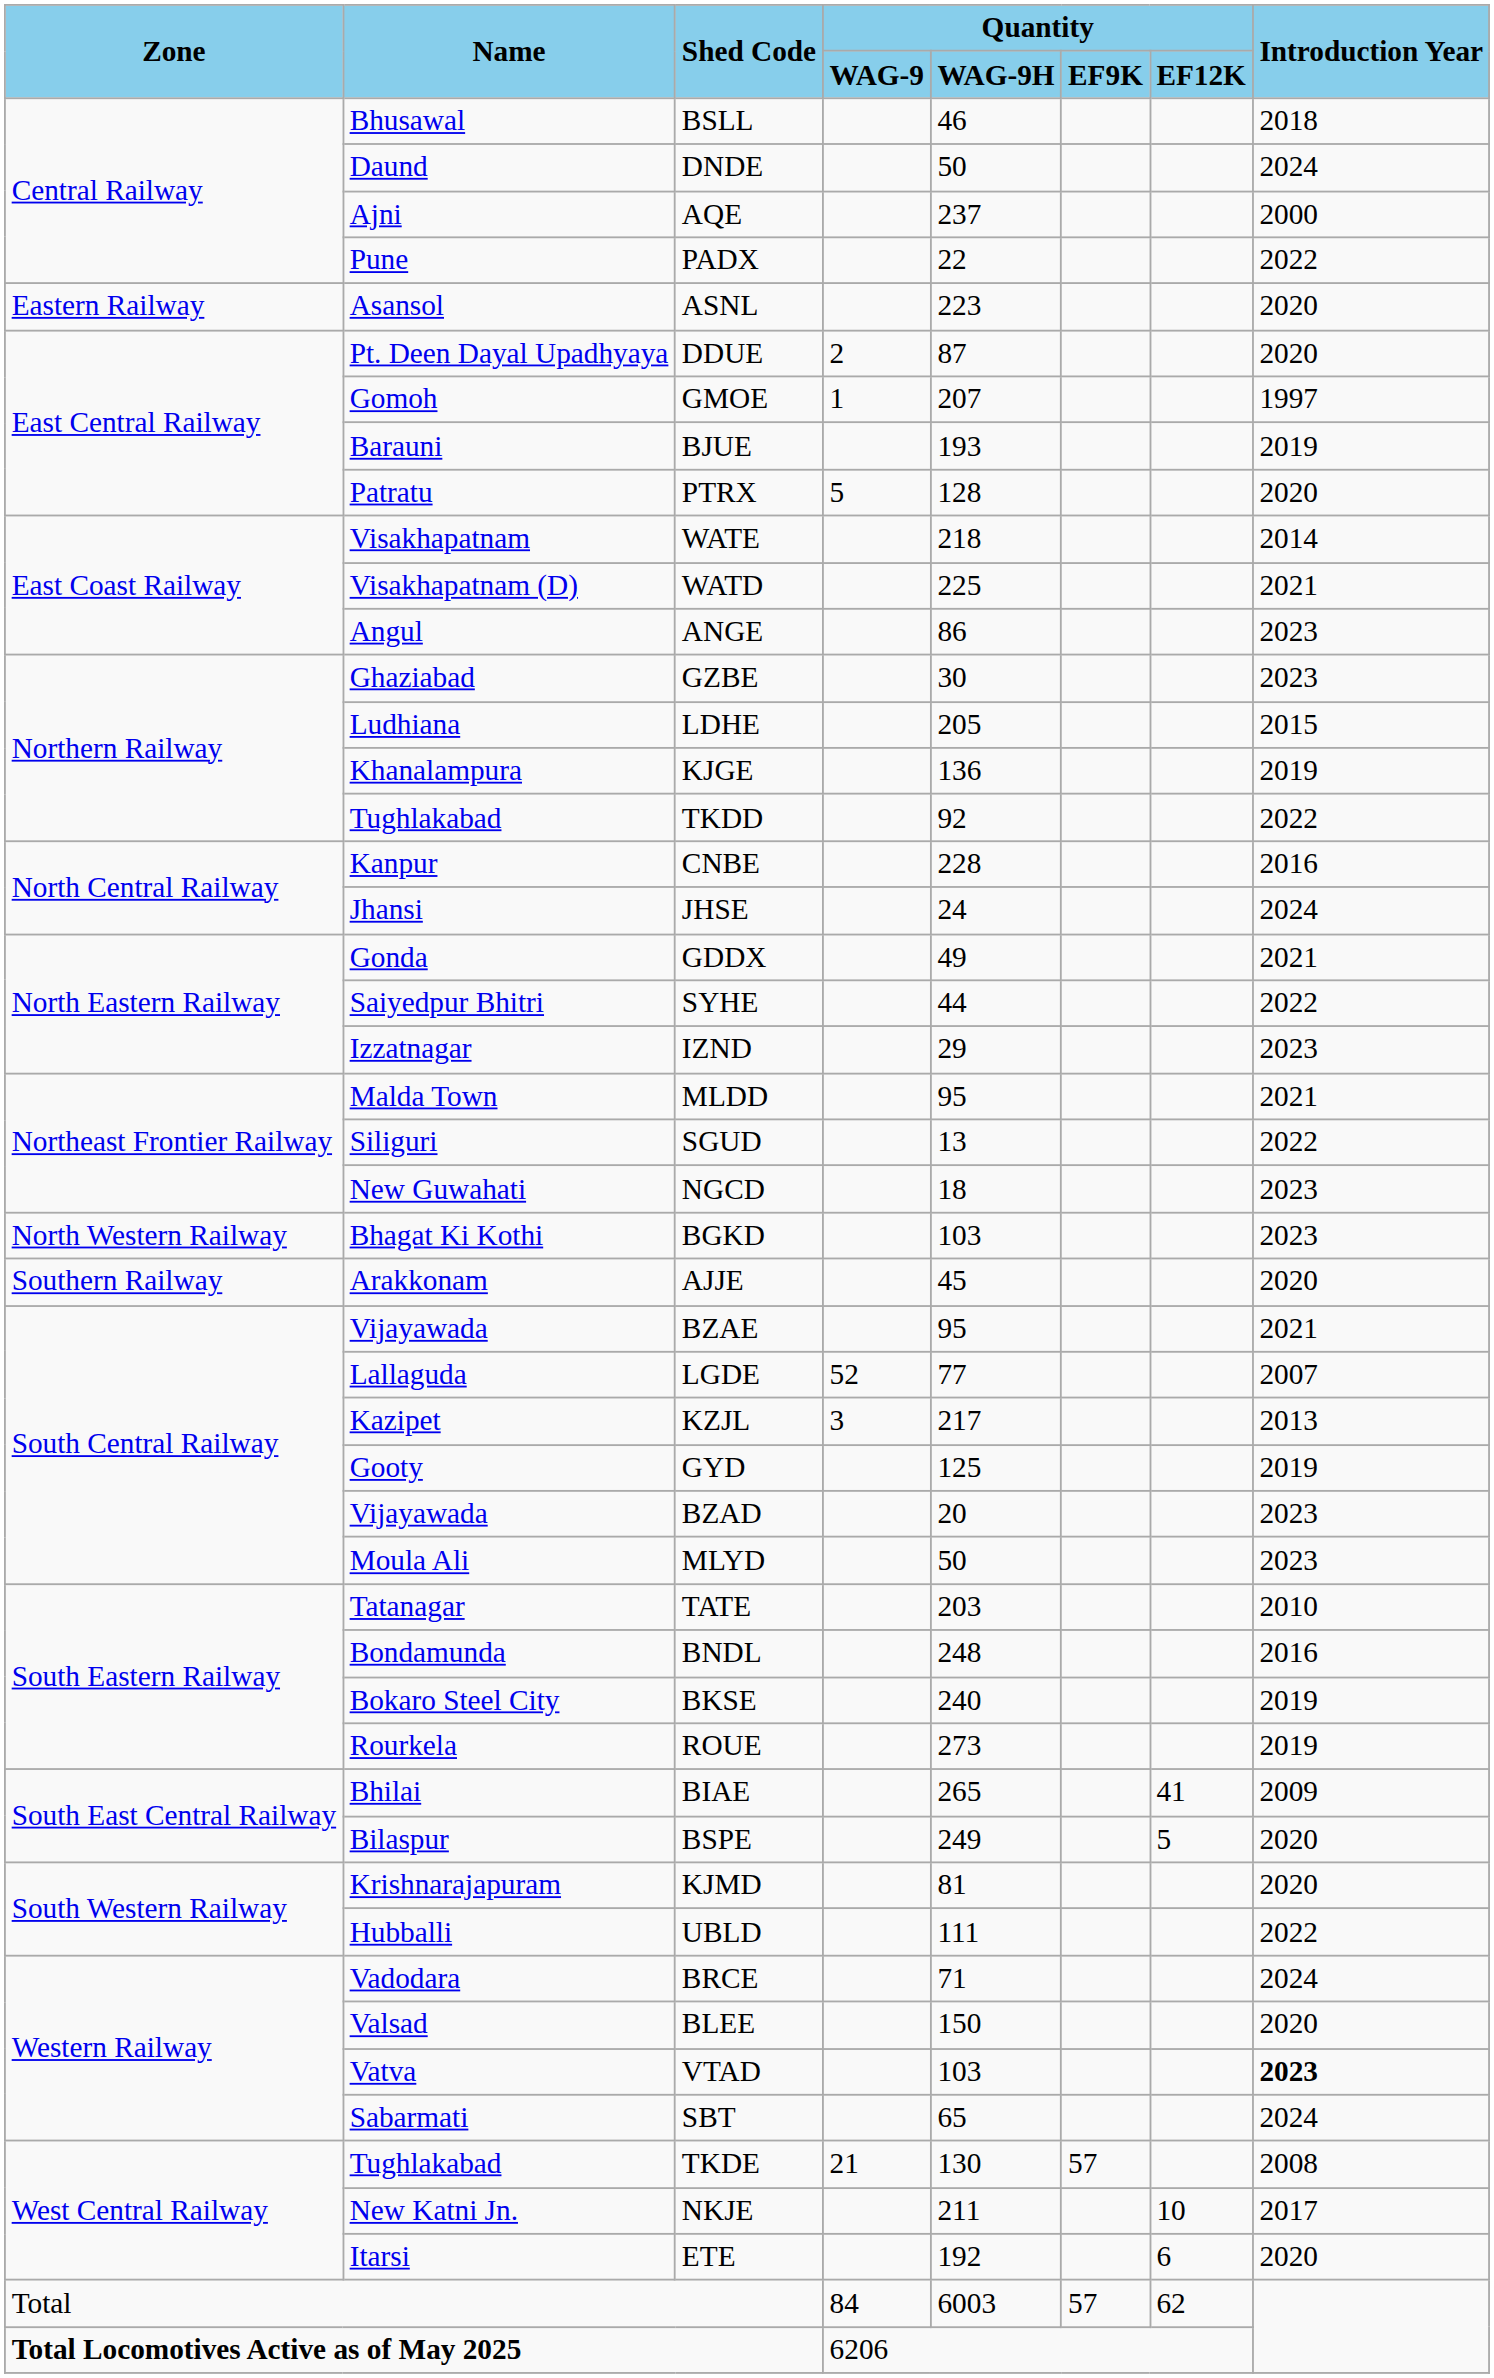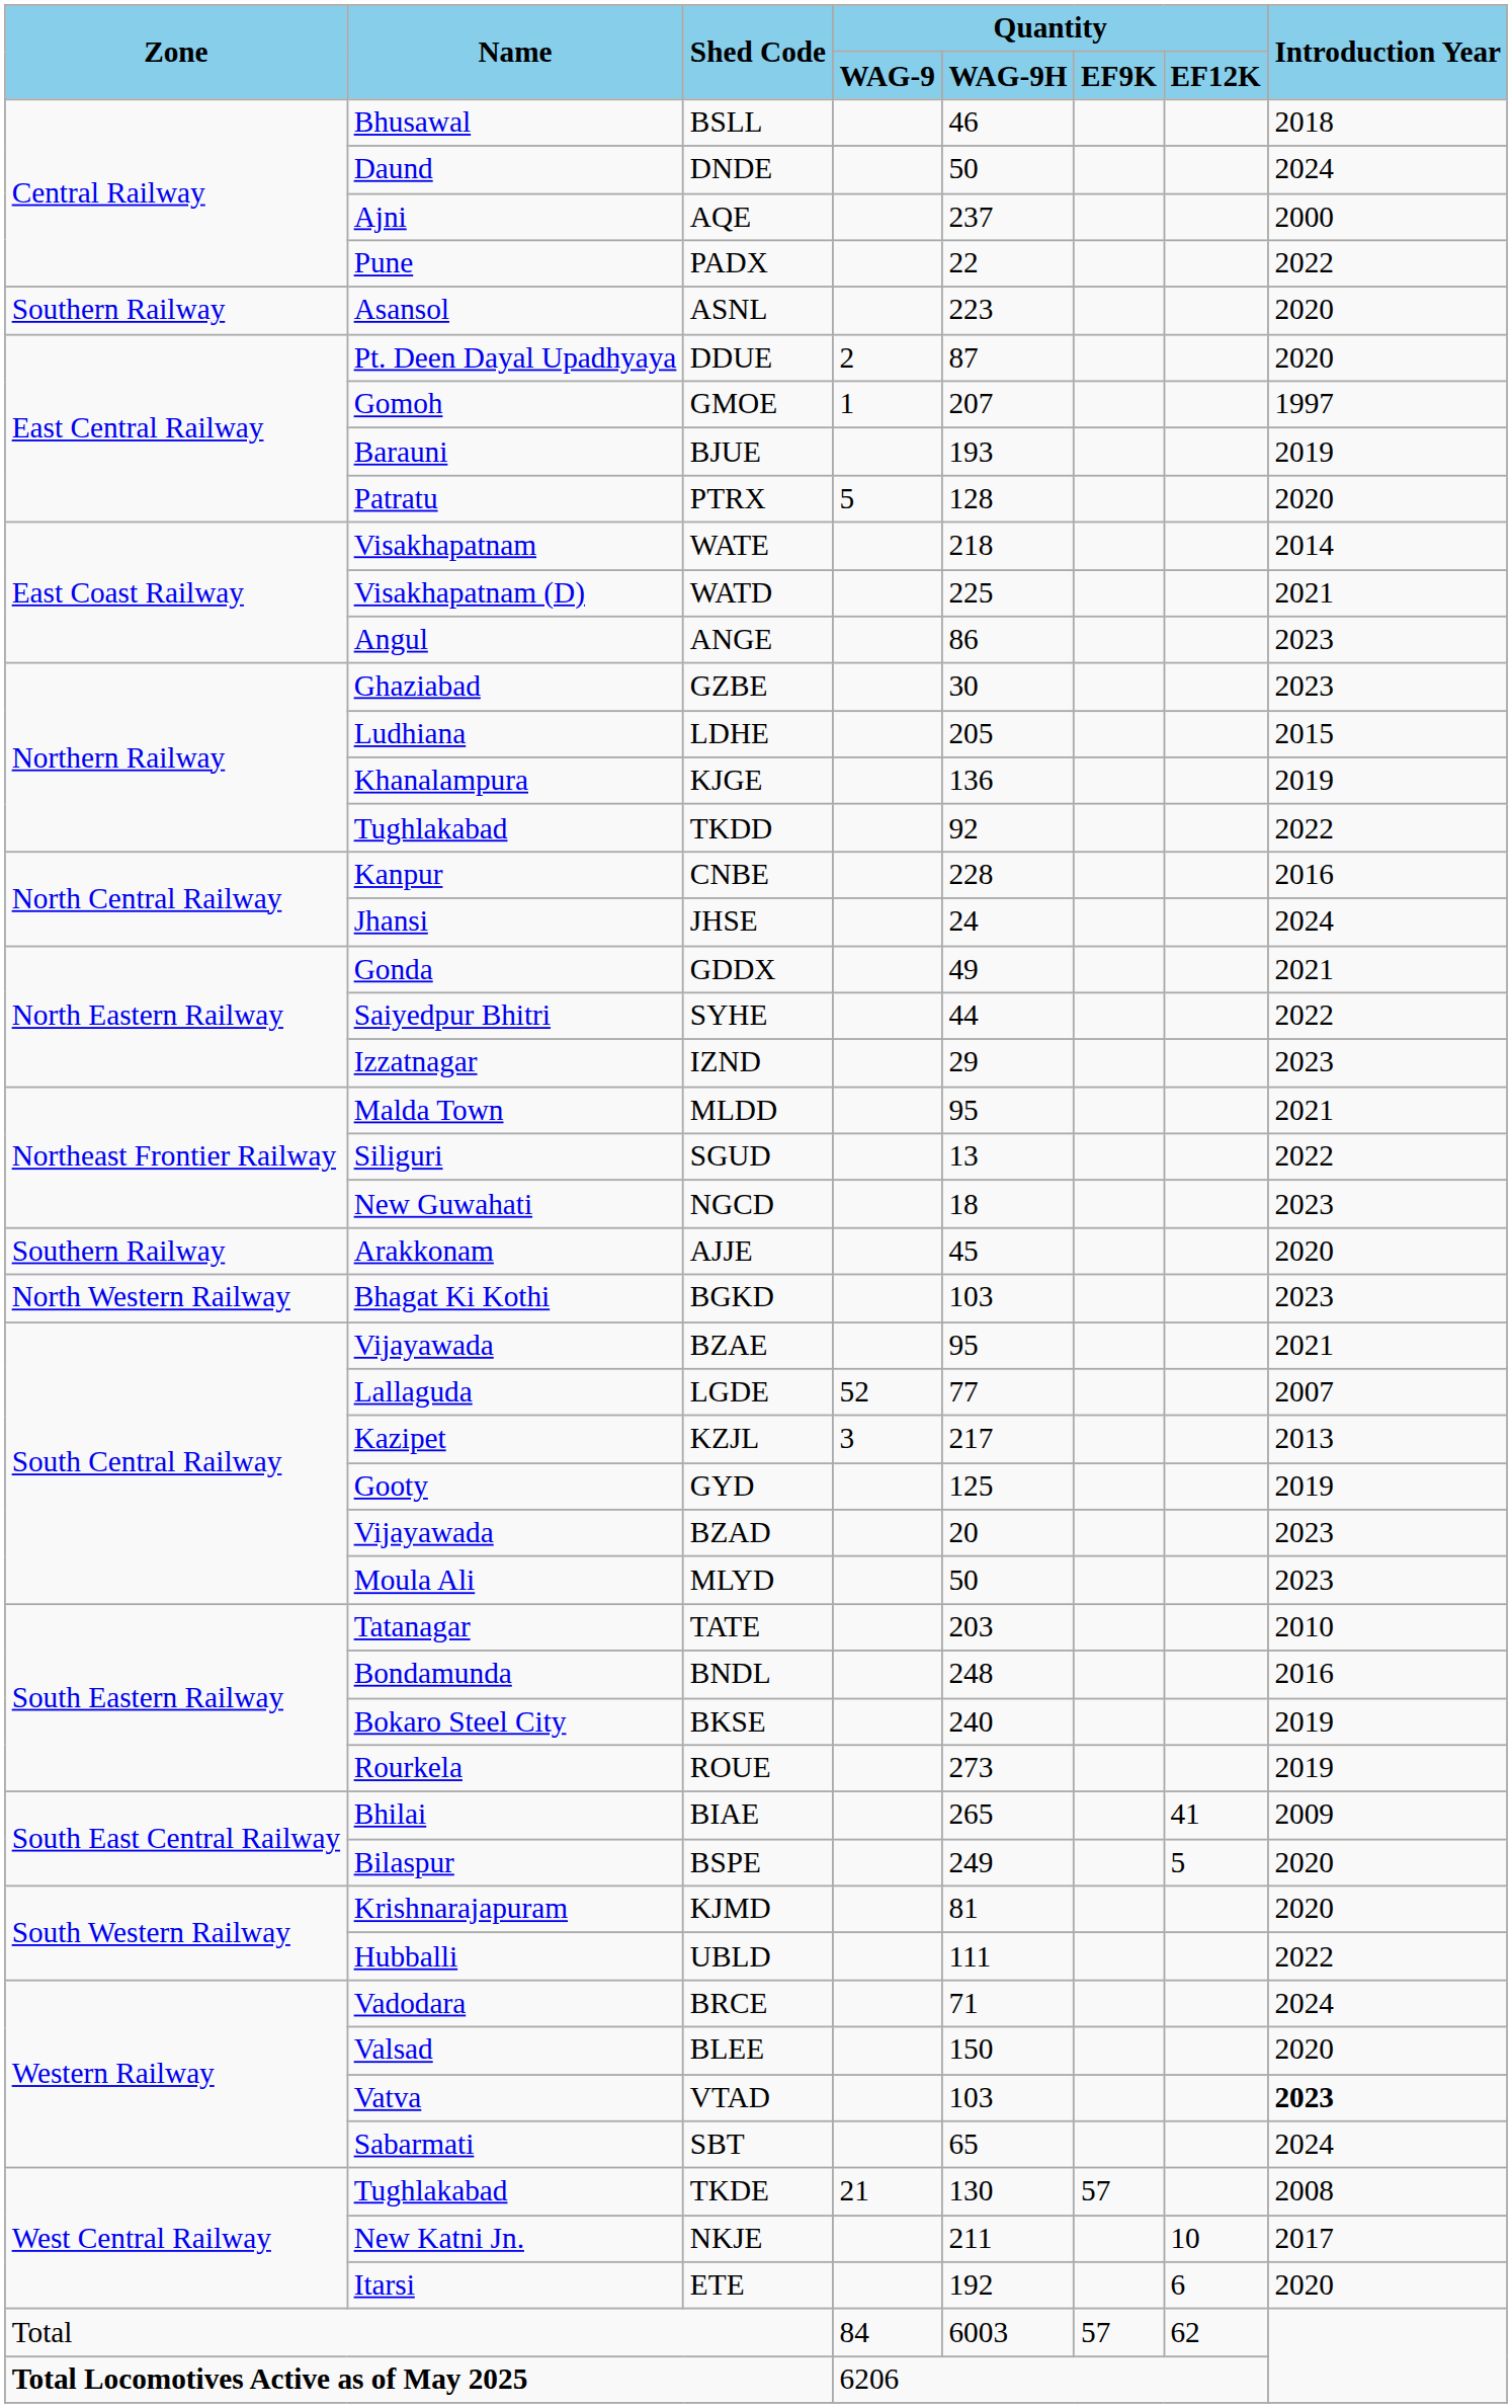 <table class="wikitable">
 <tr>
 <th rowspan="2" style="background:skyBlue;">Zone</th>
 <th rowspan="2" style="background:skyBlue;">Name</th>
 <th rowspan="2" style="background:skyBlue;">Shed Code</th>
 <th colspan="4" style="background:skyBlue;">Quantity</th>
 <th rowspan="2" style="background:skyBlue;">Introduction Year</th>
 </tr>
 <tr>
 <th style="background:skyBlue;">WAG-9</th>
 <th style="background:skyBlue;">WAG-9H</th>
 <th style="background:skyBlue;">EF9K</th>
 <th style="background:skyBlue;">EF12K</th>
 </tr>
 <tr>
 <td rowspan="4"><a href='#'>Central Railway</a></td>
 <td><a href='#'>Bhusawal</a></td>
 <td>BSLL</td>
 <td></td>
 <td>46</td>
 <td></td>
 <td></td>
 <td>2018</td>
 </tr>
 <tr>
 <td><a href='#'>Daund</a></td>
 <td>DNDE</td>
 <td></td>
 <td>50</td>
 <td></td>
 <td></td>
 <td>2024</td>
 </tr>
 <tr>
 <td><a href='#'>Ajni</a></td>
 <td>AQE</td>
 <td></td>
 <td>237</td>
 <td></td>
 <td></td>
 <td>2000</td>
 </tr>
 <tr>
 <td><a href='#'>Pune</a></td>
 <td>PADX</td>
 <td></td>
 <td>22</td>
 <td></td>
 <td></td>
 <td>2022</td>
 </tr>
 <tr>
-<td rowspan="1"><a href='#'>Eastern Railway</a></td>
+<td><a href='#'>Southern Railway</a></td>
 <td><a href='#'>Asansol</a></td>
 <td>ASNL</td>
 <td></td>
 <td>223</td>
 <td></td>
 <td></td>
 <td>2020</td>
 </tr>
 <tr>
 <td rowspan="4"><a href='#'>East Central Railway</a></td>
 <td><a href='#'>Pt. Deen Dayal Upadhyaya</a></td>
 <td>DDUE</td>
 <td>2</td>
 <td>87</td>
 <td></td>
 <td></td>
 <td>2020</td>
 </tr>
 <tr>
 <td><a href='#'>Gomoh</a></td>
 <td>GMOE</td>
 <td>1</td>
 <td>207</td>
 <td></td>
 <td></td>
 <td>1997</td>
 </tr>
 <tr>
 <td><a href='#'>Barauni</a></td>
 <td>BJUE</td>
 <td></td>
 <td>193</td>
 <td></td>
 <td></td>
 <td>2019</td>
 </tr>
 <tr>
 <td><a href='#'>Patratu</a></td>
 <td>PTRX</td>
 <td>5</td>
 <td>128</td>
 <td></td>
 <td></td>
 <td>2020</td>
 </tr>
 <tr>
 <td rowspan="3"><a href='#'>East Coast Railway</a></td>
 <td><a href='#'>Visakhapatnam</a></td>
 <td>WATE</td>
 <td></td>
 <td>218</td>
 <td></td>
 <td></td>
 <td>2014</td>
 </tr>
 <tr>
 <td><a href='#'>Visakhapatnam (D)</a></td>
 <td>WATD</td>
 <td></td>
 <td>225</td>
 <td></td>
 <td></td>
 <td>2021</td>
 </tr>
 <tr>
 <td><a href='#'>Angul</a></td>
 <td>ANGE</td>
 <td></td>
 <td>86</td>
 <td></td>
 <td></td>
 <td>2023</td>
 </tr>
 <tr>
 <td rowspan="4"><a href='#'>Northern Railway</a></td>
 <td><a href='#'>Ghaziabad</a></td>
 <td>GZBE</td>
 <td></td>
 <td>30</td>
 <td></td>
 <td></td>
 <td>2023</td>
 </tr>
 <tr>
 <td><a href='#'>Ludhiana</a></td>
 <td>LDHE</td>
 <td></td>
 <td>205</td>
 <td></td>
 <td></td>
 <td>2015</td>
 </tr>
 <tr>
 <td><a href='#'>Khanalampura</a></td>
 <td>KJGE</td>
 <td></td>
 <td>136</td>
 <td></td>
 <td></td>
 <td>2019</td>
 </tr>
 <tr>
 <td><a href='#'>Tughlakabad</a></td>
 <td>TKDD</td>
 <td></td>
 <td>92</td>
 <td></td>
 <td></td>
 <td>2022</td>
 </tr>
 <tr>
 <td rowspan="2"><a href='#'>North Central Railway</a></td>
 <td><a href='#'>Kanpur</a></td>
 <td>CNBE</td>
 <td></td>
 <td>228</td>
 <td></td>
 <td></td>
 <td>2016</td>
 </tr>
 <tr>
 <td><a href='#'>Jhansi</a></td>
 <td>JHSE</td>
 <td></td>
 <td>24</td>
 <td></td>
 <td></td>
 <td>2024</td>
 </tr>
 <tr>
 <td rowspan="3"><a href='#'>North Eastern Railway</a></td>
 <td><a href='#'>Gonda</a></td>
 <td>GDDX</td>
 <td></td>
 <td>49</td>
 <td></td>
 <td></td>
 <td>2021</td>
 </tr>
 <tr>
 <td><a href='#'>Saiyedpur Bhitri</a></td>
 <td>SYHE</td>
 <td></td>
 <td>44</td>
 <td></td>
 <td></td>
 <td>2022</td>
 </tr>
 <tr>
 <td><a href='#'>Izzatnagar</a></td>
 <td>IZND</td>
 <td></td>
 <td>29</td>
 <td></td>
 <td></td>
 <td>2023</td>
 </tr>
 <tr>
 <td rowspan="3"><a href='#'>Northeast Frontier Railway</a></td>
 <td><a href='#'>Malda Town</a></td>
 <td>MLDD</td>
 <td></td>
 <td>95</td>
 <td></td>
 <td></td>
 <td>2021</td>
 </tr>
 <tr>
 <td><a href='#'>Siliguri</a></td>
 <td>SGUD</td>
 <td></td>
 <td>13</td>
 <td></td>
 <td></td>
 <td>2022</td>
 </tr>
 <tr>
 <td><a href='#'>New Guwahati</a></td>
 <td>NGCD</td>
 <td></td>
 <td>18</td>
 <td></td>
 <td></td>
 <td>2023</td>
 </tr>
 <tr>
+<td><a href='#'>Southern Railway</a></td>
+<td><a href='#'>Arakkonam</a></td>
+<td>AJJE</td>
+<td></td>
+<td>45</td>
+<td></td>
+<td></td>
+<td>2020</td>
+</tr>
+<tr>
 <td><a href='#'>North Western Railway</a></td>
 <td><a href='#'>Bhagat Ki Kothi</a></td>
 <td>BGKD</td>
 <td></td>
 <td>103</td>
 <td></td>
 <td></td>
 <td>2023</td>
-</tr>
-<tr>
-<td><a href='#'>Southern Railway</a></td>
-<td><a href='#'>Arakkonam</a></td>
-<td>AJJE</td>
-<td></td>
-<td>45</td>
-<td></td>
-<td></td>
-<td>2020</td>
 </tr>
 <tr>
 <td rowspan="6"><a href='#'>South Central Railway</a></td>
 <td><a href='#'>Vijayawada</a></td>
 <td>BZAE</td>
 <td></td>
 <td>95</td>
 <td></td>
 <td></td>
 <td>2021</td>
 </tr>
 <tr>
 <td><a href='#'>Lallaguda</a></td>
 <td>LGDE</td>
 <td>52</td>
 <td>77</td>
 <td></td>
 <td></td>
 <td>2007</td>
 </tr>
 <tr>
 <td><a href='#'>Kazipet</a></td>
 <td>KZJL</td>
 <td>3</td>
 <td>217</td>
 <td></td>
 <td></td>
 <td>2013</td>
 </tr>
 <tr>
 <td><a href='#'>Gooty</a></td>
 <td>GYD</td>
 <td></td>
 <td>125</td>
 <td></td>
 <td></td>
 <td>2019</td>
 </tr>
 <tr>
 <td><a href='#'>Vijayawada</a></td>
 <td>BZAD</td>
 <td></td>
 <td>20</td>
 <td></td>
 <td></td>
 <td>2023</td>
 </tr>
 <tr>
 <td><a href='#'>Moula Ali</a></td>
 <td>MLYD</td>
 <td></td>
 <td>50</td>
 <td></td>
 <td></td>
 <td>2023</td>
 </tr>
 <tr>
 <td rowspan="4"><a href='#'>South Eastern Railway</a></td>
 <td><a href='#'>Tatanagar</a></td>
 <td>TATE</td>
 <td></td>
 <td>203</td>
 <td></td>
 <td></td>
 <td>2010</td>
 </tr>
 <tr>
 <td><a href='#'>Bondamunda</a></td>
 <td>BNDL</td>
 <td></td>
 <td>248</td>
 <td></td>
 <td></td>
 <td>2016</td>
 </tr>
 <tr>
 <td><a href='#'>Bokaro Steel City</a></td>
 <td>BKSE</td>
 <td></td>
 <td>240</td>
 <td></td>
 <td></td>
 <td>2019</td>
 </tr>
 <tr>
 <td><a href='#'>Rourkela</a></td>
 <td>ROUE</td>
 <td></td>
 <td>273</td>
 <td></td>
 <td></td>
 <td>2019</td>
 </tr>
 <tr>
 <td rowspan="2"><a href='#'>South East Central Railway</a></td>
 <td><a href='#'>Bhilai</a></td>
 <td>BIAE</td>
 <td></td>
 <td>265</td>
 <td></td>
 <td>41</td>
 <td>2009</td>
 </tr>
 <tr>
 <td><a href='#'>Bilaspur</a></td>
 <td>BSPE</td>
 <td></td>
 <td>249</td>
 <td></td>
 <td>5</td>
 <td>2020</td>
 </tr>
 <tr>
 <td rowspan="2"><a href='#'>South Western Railway</a></td>
 <td><a href='#'>Krishnarajapuram</a></td>
 <td>KJMD</td>
 <td></td>
 <td>81</td>
 <td></td>
 <td></td>
 <td>2020</td>
 </tr>
 <tr>
 <td><a href='#'>Hubballi</a></td>
 <td>UBLD</td>
 <td></td>
 <td>111</td>
 <td></td>
 <td></td>
 <td>2022</td>
 </tr>
 <tr>
 <td rowspan="4"><a href='#'>Western Railway</a></td>
 <td><a href='#'>Vadodara</a></td>
 <td>BRCE</td>
 <td></td>
 <td>71</td>
 <td></td>
 <td></td>
 <td>2024</td>
 </tr>
 <tr>
 <td><a href='#'>Valsad</a></td>
 <td>BLEE</td>
 <td></td>
 <td>150</td>
 <td></td>
 <td></td>
 <td>2020</td>
 </tr>
 <tr>
 <td><a href='#'>Vatva</a></td>
 <td>VTAD</td>
 <td></td>
 <td>103</td>
 <td></td>
 <td></td>
 <td><strong>2023</strong></td>
 </tr>
 <tr>
 <td><a href='#'>Sabarmati</a></td>
 <td>SBT</td>
 <td></td>
 <td>65</td>
 <td></td>
 <td></td>
 <td>2024</td>
 </tr>
 <tr>
 <td rowspan="3"><a href='#'>West Central Railway</a></td>
 <td><a href='#'>Tughlakabad</a></td>
 <td>TKDE</td>
 <td>21</td>
 <td>130</td>
 <td>57</td>
 <td></td>
 <td>2008</td>
 </tr>
 <tr>
 <td><a href='#'>New Katni Jn.</a></td>
 <td>NKJE</td>
 <td></td>
 <td>211</td>
 <td></td>
 <td>10</td>
 <td>2017</td>
 </tr>
 <tr>
 <td><a href='#'>Itarsi</a></td>
 <td>ETE</td>
 <td></td>
 <td>192</td>
 <td></td>
 <td>6</td>
 <td>2020</td>
 </tr>
 <tr>
 <td colspan="3">Total</td>
 <td>84</td>
 <td>6003</td>
 <td>57</td>
 <td>62</td>
 <td rowspan="4"></td>
 </tr>
 <tr>
 <td colspan="3"><strong>Total Locomotives Active as of May 2025</strong></td>
 <td colspan="4">6206</td>
 </tr>
 </table>
